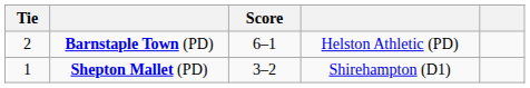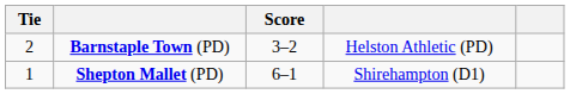 <table class="wikitable" style="text-align:center; font-size:90%">
 <tr>
 <th scope="col" style="width:  7.50%;">Tie</th>
 <th scope="col" style="width: 30.00%;"></th>
 <th scope="col" style="width: 12.00%;">Score</th>
 <th scope="col" style="width: 30.00%;"></th>
 <th scope="col" style="width:  7.50%;"></th>
 </tr>
 <tr>
 <td>2</td>
 <td><strong><a href='#'>Barnstaple Town</a></strong> (PD)</td>
-<td>6–1</td>
+<td>3–2</td>
 <td><a href='#'>Helston Athletic</a> (PD)</td>
 <td></td>
 </tr>
 <tr>
 <td>1</td>
 <td><strong><a href='#'>Shepton Mallet</a></strong> (PD)</td>
-<td>3–2</td>
+<td>6–1</td>
 <td><a href='#'>Shirehampton</a> (D1)</td>
 <td></td>
 </tr>
 </table>
